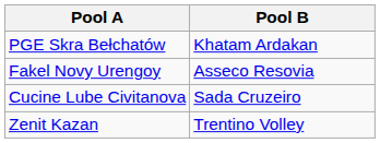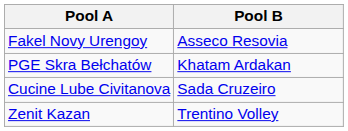 <table class="wikitable">
 <tr>
 <th width=50%>Pool A</th>
 <th width=50%>Pool B</th>
 </tr>
 <tr>
+<td> <a href='#'>Fakel Novy Urengoy</a></td>
+<td> <a href='#'>Asseco Resovia</a></td>
+</tr>
+<tr>
 <td> <a href='#'>PGE Skra Bełchatów</a></td>
 <td> <a href='#'>Khatam Ardakan</a></td>
-</tr>
-<tr>
-<td> <a href='#'>Fakel Novy Urengoy</a></td>
-<td> <a href='#'>Asseco Resovia</a></td>
 </tr>
 <tr>
 <td> <a href='#'>Cucine Lube Civitanova</a></td>
 <td> <a href='#'>Sada Cruzeiro</a></td>
 </tr>
 <tr>
 <td> <a href='#'>Zenit Kazan</a></td>
 <td> <a href='#'>Trentino Volley</a></td>
 </tr>
 </table>
